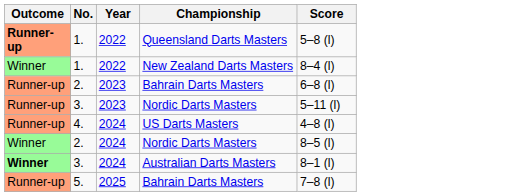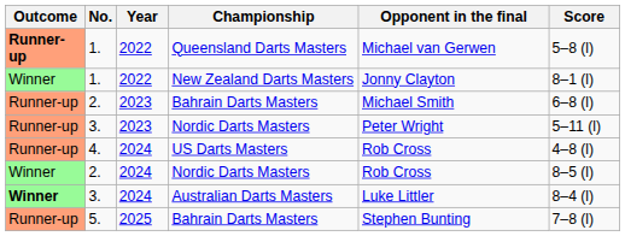 <table class="sortable wikitable">
 <tr>
 <th style="width:80px;">Outcome</th>
 <th style="width:20px;">No.</th>
 <th style="width:50px;">Year</th>
 <th style="width:200px;">Championship</th>
+<th style="width:200px;">Opponent in the final</th>
 <th style="width:70px;">Score</th>
 </tr>
 <tr>
 <td style="background:#ffa07a"><strong>Runner-up</strong></td>
 <td>1.</td>
 <td><a href='#'>2022</a></td>
 <td><a href='#'>Queensland Darts Masters</a></td>
+<td> <a href='#'>Michael van Gerwen</a></td>
 <td>5–8 (l)</td>
 </tr>
 <tr>
 <td style="background:#98FB98">Winner</td>
 <td>1.</td>
 <td><a href='#'>2022</a></td>
 <td><a href='#'>New Zealand Darts Masters</a></td>
-<td>8–4 (l)</td>
+<td> <a href='#'>Jonny Clayton</a></td>
+<td>8–1 (l)</td>
 </tr>
 <tr>
 <td style="background:#ffa07a">Runner-up</td>
 <td>2.</td>
 <td><a href='#'>2023</a></td>
 <td><a href='#'>Bahrain Darts Masters</a></td>
+<td> <a href='#'>Michael Smith</a></td>
 <td>6–8 (l)</td>
 </tr>
 <tr>
 <td style="background:#ffa07a">Runner-up</td>
 <td>3.</td>
 <td><a href='#'>2023</a></td>
 <td><a href='#'>Nordic Darts Masters</a></td>
+<td> <a href='#'>Peter Wright</a></td>
 <td>5–11 (l)</td>
 </tr>
 <tr>
 <td style="background:#ffa07a">Runner-up</td>
 <td>4.</td>
 <td><a href='#'>2024</a></td>
 <td><a href='#'>US Darts Masters</a></td>
+<td> <a href='#'>Rob Cross</a></td>
 <td>4–8 (l)</td>
 </tr>
 <tr>
 <td style="background:#98FB98">Winner</td>
 <td>2.</td>
 <td><a href='#'>2024</a></td>
 <td><a href='#'>Nordic Darts Masters</a></td>
+<td> <a href='#'>Rob Cross</a></td>
 <td>8–5 (l)</td>
 </tr>
 <tr>
 <td style="background:#98FB98"><strong>Winner</strong></td>
 <td>3.</td>
 <td><a href='#'>2024</a></td>
 <td><a href='#'>Australian Darts  Masters</a></td>
-<td>8–1 (l)</td>
+<td> <a href='#'>Luke Littler</a></td>
+<td>8–4 (l)</td>
 </tr>
 <tr>
 <td style="background:#ffa07a">Runner-up</td>
 <td>5.</td>
 <td><a href='#'>2025</a></td>
 <td><a href='#'>Bahrain Darts Masters</a></td>
+<td> <a href='#'>Stephen Bunting</a></td>
 <td>7–8 (l)</td>
 </tr>
 </table>
